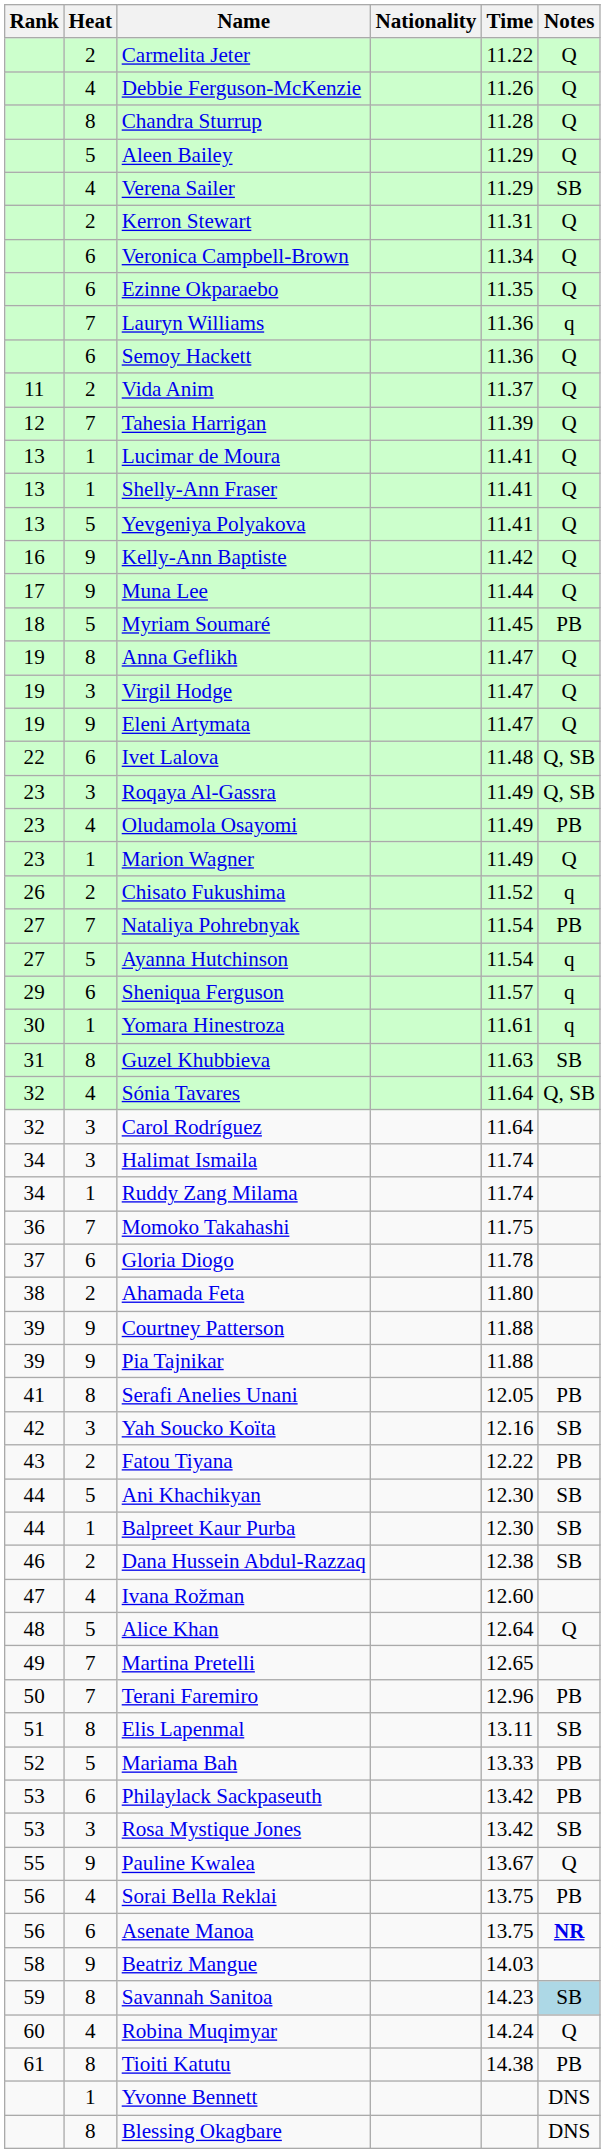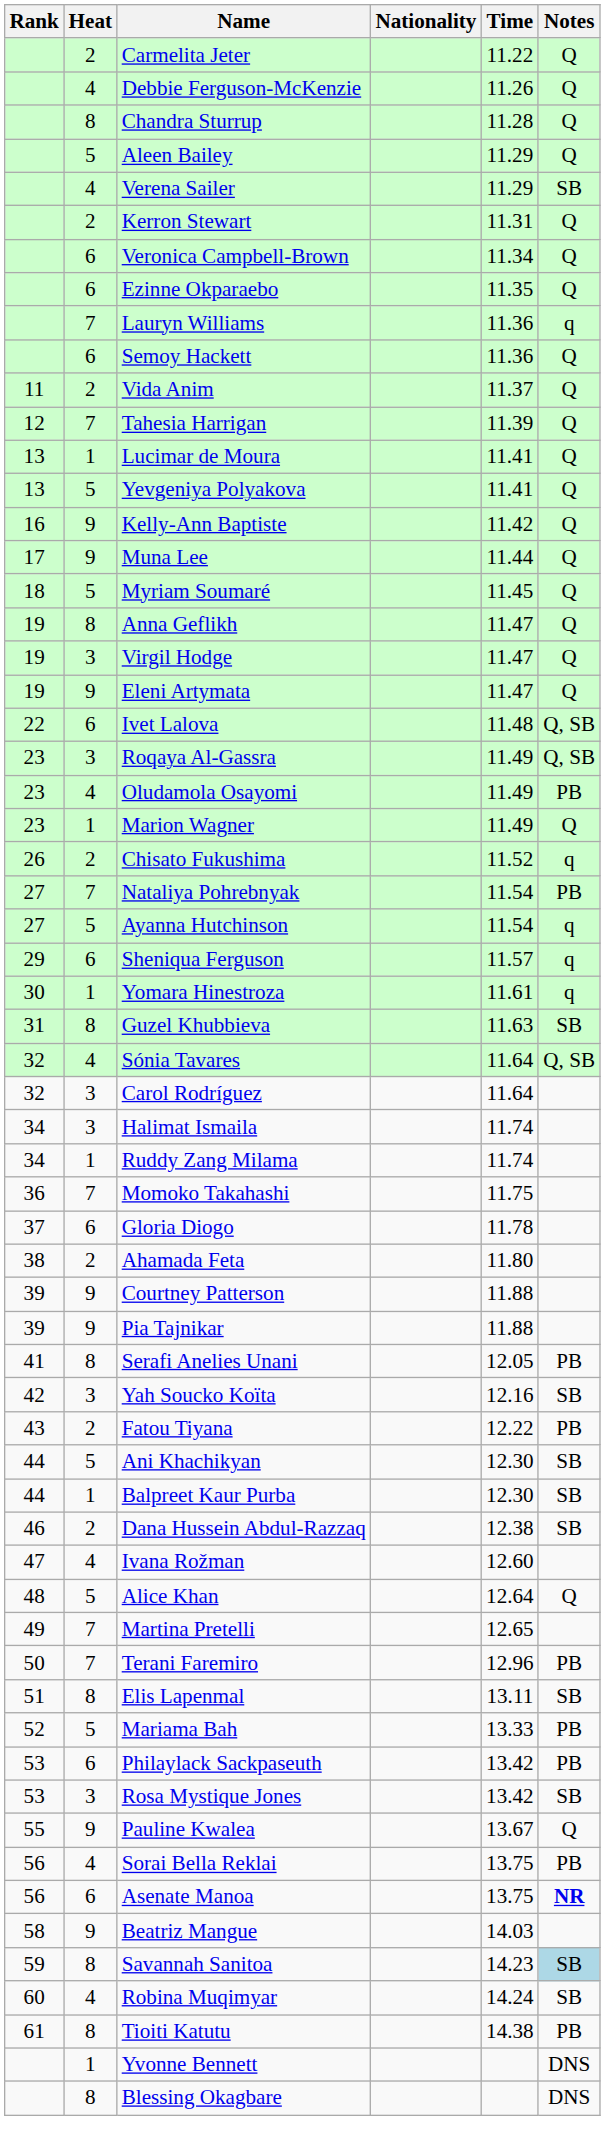 <table class="wikitable sortable" style="text-align:center">
 <tr>
 <th>Rank</th>
 <th>Heat</th>
 <th>Name</th>
 <th>Nationality</th>
 <th>Time</th>
 <th>Notes</th>
 </tr>
 <tr bgcolor=ccffcc>
 <td></td>
 <td>2</td>
 <td align=left><a href='#'>Carmelita Jeter</a></td>
 <td align=left></td>
 <td>11.22</td>
 <td>Q</td>
 </tr>
 <tr bgcolor=ccffcc>
 <td></td>
 <td>4</td>
 <td align=left><a href='#'>Debbie Ferguson-McKenzie</a></td>
 <td align=left></td>
 <td>11.26</td>
 <td>Q</td>
 </tr>
 <tr bgcolor=ccffcc>
 <td></td>
 <td>8</td>
 <td align=left><a href='#'>Chandra Sturrup</a></td>
 <td align=left></td>
 <td>11.28</td>
 <td>Q</td>
 </tr>
 <tr bgcolor=ccffcc>
 <td></td>
 <td>5</td>
 <td align=left><a href='#'>Aleen Bailey</a></td>
 <td align=left></td>
 <td>11.29</td>
 <td>Q</td>
 </tr>
 <tr bgcolor=ccffcc>
 <td></td>
 <td>4</td>
 <td align=left><a href='#'>Verena Sailer</a></td>
 <td align=left></td>
 <td>11.29</td>
 <td>SB</td>
 </tr>
 <tr bgcolor=ccffcc>
 <td></td>
 <td>2</td>
 <td align=left><a href='#'>Kerron Stewart</a></td>
 <td align=left></td>
 <td>11.31</td>
 <td>Q</td>
 </tr>
 <tr bgcolor=ccffcc>
 <td></td>
 <td>6</td>
 <td align=left><a href='#'>Veronica Campbell-Brown</a></td>
 <td align=left></td>
 <td>11.34</td>
 <td>Q</td>
 </tr>
 <tr bgcolor=ccffcc>
 <td></td>
 <td>6</td>
 <td align=left><a href='#'>Ezinne Okparaebo</a></td>
 <td align=left></td>
 <td>11.35</td>
 <td>Q</td>
 </tr>
 <tr bgcolor=ccffcc>
 <td></td>
 <td>7</td>
 <td align=left><a href='#'>Lauryn Williams</a></td>
 <td align=left></td>
 <td>11.36</td>
 <td>q</td>
 </tr>
 <tr bgcolor=ccffcc>
 <td></td>
 <td>6</td>
 <td align=left><a href='#'>Semoy Hackett</a></td>
 <td align=left></td>
 <td>11.36</td>
 <td>Q</td>
 </tr>
 <tr bgcolor=ccffcc>
 <td>11</td>
 <td>2</td>
 <td align=left><a href='#'>Vida Anim</a></td>
 <td align=left></td>
 <td>11.37</td>
 <td>Q</td>
 </tr>
 <tr bgcolor=ccffcc>
 <td>12</td>
 <td>7</td>
 <td align=left><a href='#'>Tahesia Harrigan</a></td>
 <td align=left></td>
 <td>11.39</td>
 <td>Q</td>
 </tr>
 <tr bgcolor=ccffcc>
 <td>13</td>
 <td>1</td>
 <td align=left><a href='#'>Lucimar de Moura</a></td>
 <td align=left></td>
 <td>11.41</td>
 <td>Q</td>
 </tr>
 <tr bgcolor=ccffcc>
 <td>13</td>
-<td>1</td>
-<td align=left><a href='#'>Shelly-Ann Fraser</a></td>
-<td align=left></td>
-<td>11.41</td>
-<td>Q</td>
-</tr>
-<tr bgcolor=ccffcc>
-<td>13</td>
 <td>5</td>
 <td align=left><a href='#'>Yevgeniya Polyakova</a></td>
 <td align=left></td>
 <td>11.41</td>
 <td>Q</td>
 </tr>
 <tr bgcolor=ccffcc>
 <td>16</td>
 <td>9</td>
 <td align=left><a href='#'>Kelly-Ann Baptiste</a></td>
 <td align=left></td>
 <td>11.42</td>
 <td>Q</td>
 </tr>
 <tr bgcolor=ccffcc>
 <td>17</td>
 <td>9</td>
 <td align=left><a href='#'>Muna Lee</a></td>
 <td align=left></td>
 <td>11.44</td>
 <td>Q</td>
 </tr>
 <tr bgcolor=ccffcc>
 <td>18</td>
 <td>5</td>
 <td align=left><a href='#'>Myriam Soumaré</a></td>
 <td align=left></td>
 <td>11.45</td>
-<td>PB</td>
+<td>Q</td>
 </tr>
 <tr bgcolor=ccffcc>
 <td>19</td>
 <td>8</td>
 <td align=left><a href='#'>Anna Geflikh</a></td>
 <td align=left></td>
 <td>11.47</td>
 <td>Q</td>
 </tr>
 <tr bgcolor=ccffcc>
 <td>19</td>
 <td>3</td>
 <td align=left><a href='#'>Virgil Hodge</a></td>
 <td align=left></td>
 <td>11.47</td>
 <td>Q</td>
 </tr>
 <tr bgcolor=ccffcc>
 <td>19</td>
 <td>9</td>
 <td align=left><a href='#'>Eleni Artymata</a></td>
 <td align=left></td>
 <td>11.47</td>
 <td>Q</td>
 </tr>
 <tr bgcolor=ccffcc>
 <td>22</td>
 <td>6</td>
 <td align=left><a href='#'>Ivet Lalova</a></td>
 <td align=left></td>
 <td>11.48</td>
 <td>Q, SB</td>
 </tr>
 <tr bgcolor=ccffcc>
 <td>23</td>
 <td>3</td>
 <td align=left><a href='#'>Roqaya Al-Gassra</a></td>
 <td align=left></td>
 <td>11.49</td>
 <td>Q, SB</td>
 </tr>
 <tr bgcolor=ccffcc>
 <td>23</td>
 <td>4</td>
 <td align=left><a href='#'>Oludamola Osayomi</a></td>
 <td align=left></td>
 <td>11.49</td>
 <td>PB</td>
 </tr>
 <tr bgcolor=ccffcc>
 <td>23</td>
 <td>1</td>
 <td align=left><a href='#'>Marion Wagner</a></td>
 <td align=left></td>
 <td>11.49</td>
 <td>Q</td>
 </tr>
 <tr bgcolor=ccffcc>
 <td>26</td>
 <td>2</td>
 <td align=left><a href='#'>Chisato Fukushima</a></td>
 <td align=left></td>
 <td>11.52</td>
 <td>q</td>
 </tr>
 <tr bgcolor=ccffcc>
 <td>27</td>
 <td>7</td>
 <td align=left><a href='#'>Nataliya Pohrebnyak</a></td>
 <td align=left></td>
 <td>11.54</td>
 <td>PB</td>
 </tr>
 <tr bgcolor=ccffcc>
 <td>27</td>
 <td>5</td>
 <td align=left><a href='#'>Ayanna Hutchinson</a></td>
 <td align=left></td>
 <td>11.54</td>
 <td>q</td>
 </tr>
 <tr bgcolor=ccffcc>
 <td>29</td>
 <td>6</td>
 <td align=left><a href='#'>Sheniqua Ferguson</a></td>
 <td align=left></td>
 <td>11.57</td>
 <td>q</td>
 </tr>
 <tr bgcolor=ccffcc>
 <td>30</td>
 <td>1</td>
 <td align=left><a href='#'>Yomara Hinestroza</a></td>
 <td align=left></td>
 <td>11.61</td>
 <td>q</td>
 </tr>
 <tr bgcolor=ccffcc>
 <td>31</td>
 <td>8</td>
 <td align=left><a href='#'>Guzel Khubbieva</a></td>
 <td align=left></td>
 <td>11.63</td>
 <td>SB</td>
 </tr>
 <tr bgcolor=ccffcc>
 <td>32</td>
 <td>4</td>
 <td align=left><a href='#'>Sónia Tavares</a></td>
 <td align=left></td>
 <td>11.64</td>
 <td>Q, SB</td>
 </tr>
 <tr>
 <td>32</td>
 <td>3</td>
 <td align=left><a href='#'>Carol Rodríguez</a></td>
 <td align=left></td>
 <td>11.64</td>
 <td></td>
 </tr>
 <tr>
 <td>34</td>
 <td>3</td>
 <td align=left><a href='#'>Halimat Ismaila</a></td>
 <td align=left></td>
 <td>11.74</td>
 <td></td>
 </tr>
 <tr>
 <td>34</td>
 <td>1</td>
 <td align=left><a href='#'>Ruddy Zang Milama</a></td>
 <td align=left></td>
 <td>11.74</td>
 <td></td>
 </tr>
 <tr>
 <td>36</td>
 <td>7</td>
 <td align=left><a href='#'>Momoko Takahashi</a></td>
 <td align=left></td>
 <td>11.75</td>
 <td></td>
 </tr>
 <tr>
 <td>37</td>
 <td>6</td>
 <td align=left><a href='#'>Gloria Diogo</a></td>
 <td align=left></td>
 <td>11.78</td>
 <td></td>
 </tr>
 <tr>
 <td>38</td>
 <td>2</td>
 <td align=left><a href='#'>Ahamada Feta</a></td>
 <td align=left></td>
 <td>11.80</td>
 <td></td>
 </tr>
 <tr>
 <td>39</td>
 <td>9</td>
 <td align=left><a href='#'>Courtney Patterson</a></td>
 <td align=left></td>
 <td>11.88</td>
 <td></td>
 </tr>
 <tr>
 <td>39</td>
 <td>9</td>
 <td align=left><a href='#'>Pia Tajnikar</a></td>
 <td align=left></td>
 <td>11.88</td>
 <td></td>
 </tr>
 <tr>
 <td>41</td>
 <td>8</td>
 <td align=left><a href='#'>Serafi Anelies Unani</a></td>
 <td align=left></td>
 <td>12.05</td>
 <td>PB</td>
 </tr>
 <tr>
 <td>42</td>
 <td>3</td>
 <td align=left><a href='#'>Yah Soucko Koïta</a></td>
 <td align=left></td>
 <td>12.16</td>
 <td>SB</td>
 </tr>
 <tr>
 <td>43</td>
 <td>2</td>
 <td align=left><a href='#'>Fatou Tiyana</a></td>
 <td align=left></td>
 <td>12.22</td>
 <td>PB</td>
 </tr>
 <tr>
 <td>44</td>
 <td>5</td>
 <td align=left><a href='#'>Ani Khachikyan</a></td>
 <td align=left></td>
 <td>12.30</td>
 <td>SB</td>
 </tr>
 <tr>
 <td>44</td>
 <td>1</td>
 <td align=left><a href='#'>Balpreet Kaur Purba</a></td>
 <td align=left></td>
 <td>12.30</td>
 <td>SB</td>
 </tr>
 <tr>
 <td>46</td>
 <td>2</td>
 <td align=left><a href='#'>Dana Hussein Abdul-Razzaq</a></td>
 <td align=left></td>
 <td>12.38</td>
 <td>SB</td>
 </tr>
 <tr>
 <td>47</td>
 <td>4</td>
 <td align=left><a href='#'>Ivana Rožman</a></td>
 <td align=left></td>
 <td>12.60</td>
 <td></td>
 </tr>
 <tr>
 <td>48</td>
 <td>5</td>
 <td align=left><a href='#'>Alice Khan</a></td>
 <td align=left></td>
 <td>12.64</td>
 <td>Q</td>
 </tr>
 <tr>
 <td>49</td>
 <td>7</td>
 <td align=left><a href='#'>Martina Pretelli</a></td>
 <td align=left></td>
 <td>12.65</td>
 <td></td>
 </tr>
 <tr>
 <td>50</td>
 <td>7</td>
 <td align=left><a href='#'>Terani Faremiro</a></td>
 <td align=left></td>
 <td>12.96</td>
 <td>PB</td>
 </tr>
 <tr>
 <td>51</td>
 <td>8</td>
 <td align=left><a href='#'>Elis Lapenmal</a></td>
 <td align=left></td>
 <td>13.11</td>
 <td>SB</td>
 </tr>
 <tr>
 <td>52</td>
 <td>5</td>
 <td align=left><a href='#'>Mariama Bah</a></td>
 <td align=left></td>
 <td>13.33</td>
 <td>PB</td>
 </tr>
 <tr>
 <td>53</td>
 <td>6</td>
 <td align=left><a href='#'>Philaylack Sackpaseuth</a></td>
 <td align=left></td>
 <td>13.42</td>
 <td>PB</td>
 </tr>
 <tr>
 <td>53</td>
 <td>3</td>
 <td align=left><a href='#'>Rosa Mystique Jones</a></td>
 <td align=left></td>
 <td>13.42</td>
 <td>SB</td>
 </tr>
 <tr>
 <td>55</td>
 <td>9</td>
 <td align=left><a href='#'>Pauline Kwalea</a></td>
 <td align=left></td>
 <td>13.67</td>
 <td>Q</td>
 </tr>
 <tr>
 <td>56</td>
 <td>4</td>
 <td align=left><a href='#'>Sorai Bella Reklai</a></td>
 <td align=left></td>
 <td>13.75</td>
 <td>PB</td>
 </tr>
 <tr>
 <td>56</td>
 <td>6</td>
 <td align=left><a href='#'>Asenate Manoa</a></td>
 <td align=left></td>
 <td>13.75</td>
 <td><strong><a href='#'>NR</a></strong></td>
 </tr>
 <tr>
 <td>58</td>
 <td>9</td>
 <td align=left><a href='#'>Beatriz Mangue</a></td>
 <td align=left></td>
 <td>14.03</td>
 <td></td>
 </tr>
 <tr>
 <td>59</td>
 <td>8</td>
 <td align=left><a href='#'>Savannah Sanitoa</a></td>
 <td align=left></td>
 <td>14.23</td>
 <td style="background: lightblue;">SB</td>
 </tr>
 <tr>
 <td>60</td>
 <td>4</td>
 <td align=left><a href='#'>Robina Muqimyar</a></td>
 <td align=left></td>
 <td>14.24</td>
-<td>Q</td>
+<td>SB</td>
 </tr>
 <tr>
 <td>61</td>
 <td>8</td>
 <td align=left><a href='#'>Tioiti Katutu</a></td>
 <td align=left></td>
 <td>14.38</td>
 <td>PB</td>
 </tr>
 <tr>
 <td></td>
 <td>1</td>
 <td align=left><a href='#'>Yvonne Bennett</a></td>
 <td align=left></td>
 <td></td>
 <td>DNS</td>
 </tr>
 <tr>
 <td></td>
 <td>8</td>
 <td align=left><a href='#'>Blessing Okagbare</a></td>
 <td align=left></td>
 <td></td>
 <td>DNS</td>
 </tr>
 </table>
